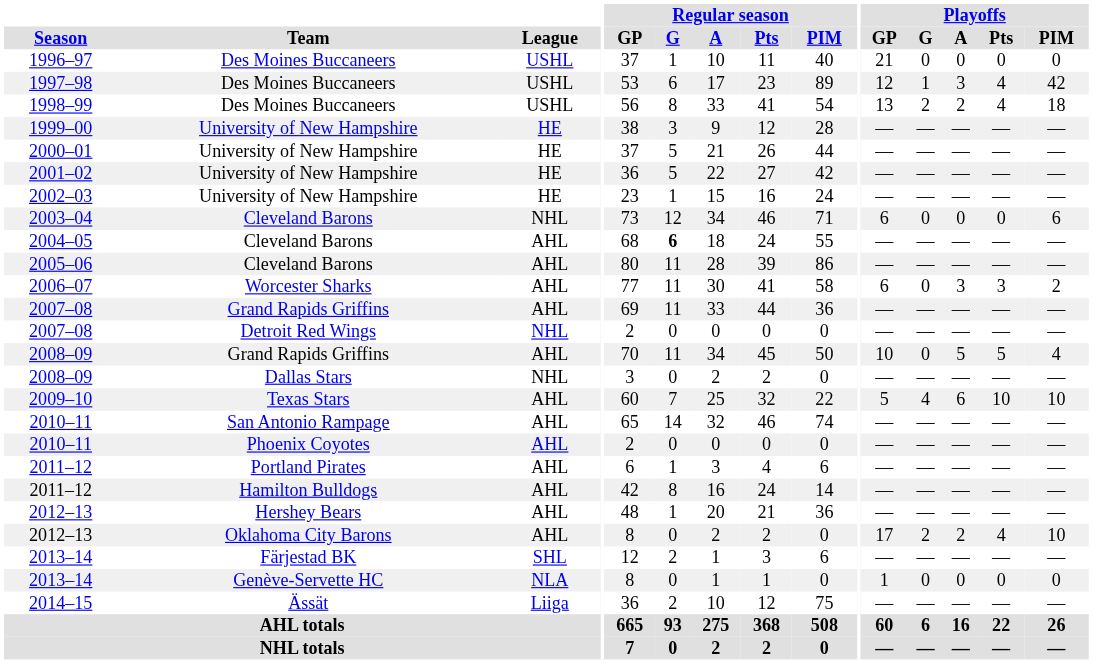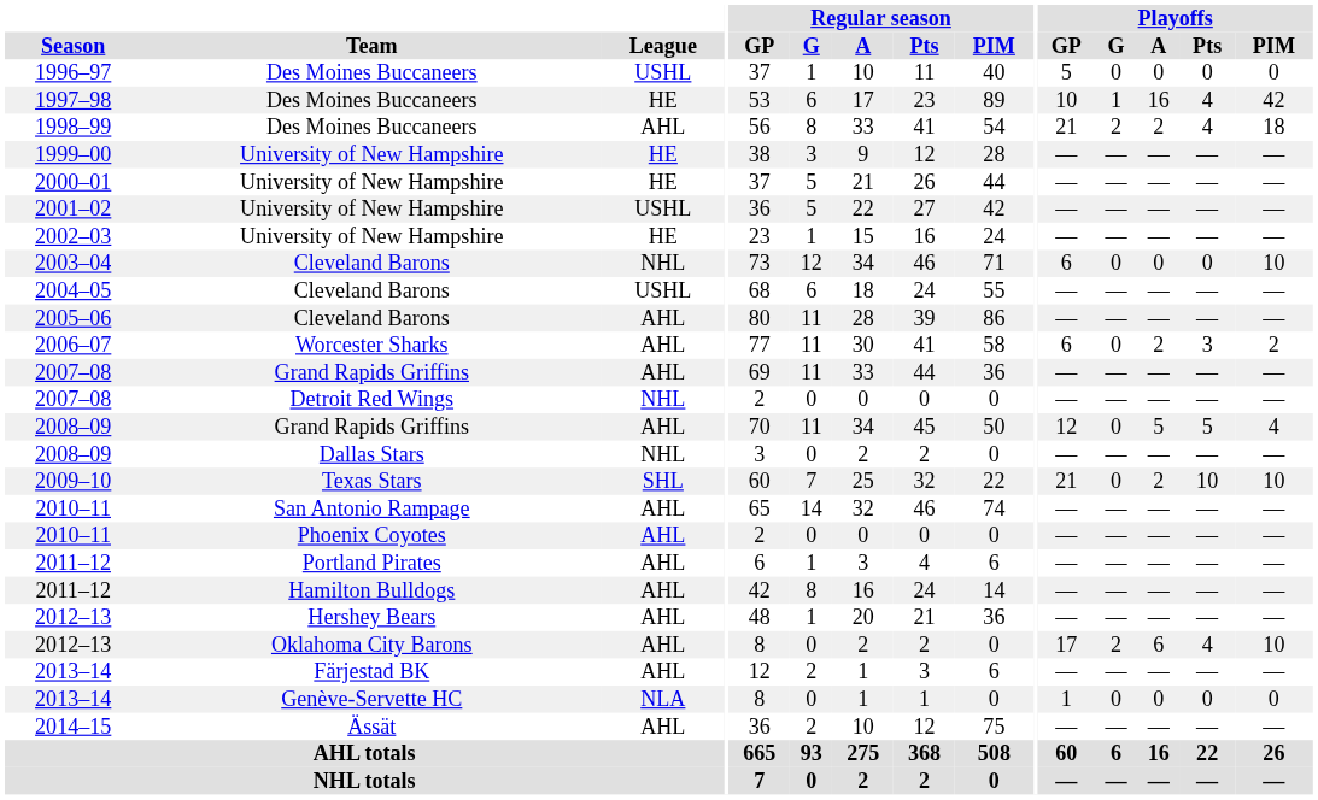 <table border="0" cellpadding="1" cellspacing="0" style="text-align:center; width:60em">
 <tr bgcolor="#e0e0e0">
 <th colspan="3" bgcolor="#ffffff"></th>
 <th rowspan="99" bgcolor="#ffffff"></th>
 <th colspan="5"><a href='#'>Regular season</a></th>
 <th rowspan="99" bgcolor="#ffffff"></th>
 <th colspan="5"><a href='#'>Playoffs</a></th>
 </tr>
 <tr bgcolor="#e0e0e0">
 <th><a href='#'>Season</a></th>
 <th>Team</th>
 <th>League</th>
 <th>GP</th>
 <th><a href='#'>G</a></th>
 <th><a href='#'>A</a></th>
 <th><a href='#'>Pts</a></th>
 <th><a href='#'>PIM</a></th>
 <th>GP</th>
 <th>G</th>
 <th>A</th>
 <th>Pts</th>
 <th>PIM</th>
 </tr>
 <tr align="center">
 <td><a href='#'>1996–97</a></td>
 <td><a href='#'>Des Moines Buccaneers</a></td>
 <td><a href='#'>USHL</a></td>
 <td>37</td>
 <td>1</td>
 <td>10</td>
 <td>11</td>
 <td>40</td>
-<td>21</td>
+<td>5</td>
 <td>0</td>
 <td>0</td>
 <td>0</td>
 <td>0</td>
 </tr>
 <tr align="center" bgcolor="#f0f0f0">
 <td><a href='#'>1997–98</a></td>
 <td>Des Moines Buccaneers</td>
-<td>USHL</td>
+<td>HE</td>
 <td>53</td>
 <td>6</td>
 <td>17</td>
 <td>23</td>
 <td>89</td>
-<td>12</td>
+<td>10</td>
 <td>1</td>
-<td>3</td>
+<td>16</td>
 <td>4</td>
 <td>42</td>
 </tr>
 <tr align="center">
 <td><a href='#'>1998–99</a></td>
 <td>Des Moines Buccaneers</td>
-<td>USHL</td>
+<td>AHL</td>
 <td>56</td>
 <td>8</td>
 <td>33</td>
 <td>41</td>
 <td>54</td>
-<td>13</td>
+<td>21</td>
 <td>2</td>
 <td>2</td>
 <td>4</td>
 <td>18</td>
 </tr>
 <tr align="center" bgcolor="#f0f0f0">
 <td><a href='#'>1999–00</a></td>
 <td><a href='#'>University of New Hampshire</a></td>
 <td><a href='#'>HE</a></td>
 <td>38</td>
 <td>3</td>
 <td>9</td>
 <td>12</td>
 <td>28</td>
 <td>—</td>
 <td>—</td>
 <td>—</td>
 <td>—</td>
 <td>—</td>
 </tr>
 <tr align="center">
 <td><a href='#'>2000–01</a></td>
 <td>University of New Hampshire</td>
 <td>HE</td>
 <td>37</td>
 <td>5</td>
 <td>21</td>
 <td>26</td>
 <td>44</td>
 <td>—</td>
 <td>—</td>
 <td>—</td>
 <td>—</td>
 <td>—</td>
 </tr>
 <tr align="center" bgcolor="#f0f0f0">
 <td><a href='#'>2001–02</a></td>
 <td>University of New Hampshire</td>
-<td>HE</td>
+<td>USHL</td>
 <td>36</td>
 <td>5</td>
 <td>22</td>
 <td>27</td>
 <td>42</td>
 <td>—</td>
 <td>—</td>
 <td>—</td>
 <td>—</td>
 <td>—</td>
 </tr>
 <tr align="center">
 <td><a href='#'>2002–03</a></td>
 <td>University of New Hampshire</td>
 <td>HE</td>
 <td>23</td>
 <td>1</td>
 <td>15</td>
 <td>16</td>
 <td>24</td>
 <td>—</td>
 <td>—</td>
 <td>—</td>
 <td>—</td>
 <td>—</td>
 </tr>
 <tr align="center" bgcolor="#f0f0f0">
 <td><a href='#'>2003–04</a></td>
 <td><a href='#'>Cleveland Barons</a></td>
 <td>NHL</td>
 <td>73</td>
 <td>12</td>
 <td>34</td>
 <td>46</td>
 <td>71</td>
 <td>6</td>
 <td>0</td>
 <td>0</td>
 <td>0</td>
-<td>6</td>
+<td>10</td>
 </tr>
 <tr align="center">
 <td><a href='#'>2004–05</a></td>
 <td>Cleveland Barons</td>
-<td>AHL</td>
+<td>USHL</td>
 <td>68</td>
-<td><strong>6</strong></td>
+<td>6</td>
 <td>18</td>
 <td>24</td>
 <td>55</td>
 <td>—</td>
 <td>—</td>
 <td>—</td>
 <td>—</td>
 <td>—</td>
 </tr>
 <tr align="center" bgcolor="#f0f0f0">
 <td><a href='#'>2005–06</a></td>
 <td>Cleveland Barons</td>
 <td>AHL</td>
 <td>80</td>
 <td>11</td>
 <td>28</td>
 <td>39</td>
 <td>86</td>
 <td>—</td>
 <td>—</td>
 <td>—</td>
 <td>—</td>
 <td>—</td>
 </tr>
 <tr align="center">
 <td><a href='#'>2006–07</a></td>
 <td><a href='#'>Worcester Sharks</a></td>
 <td>AHL</td>
 <td>77</td>
 <td>11</td>
 <td>30</td>
 <td>41</td>
 <td>58</td>
 <td>6</td>
 <td>0</td>
-<td>3</td>
+<td>2</td>
 <td>3</td>
 <td>2</td>
 </tr>
 <tr align="center" bgcolor="#f0f0f0">
 <td><a href='#'>2007–08</a></td>
 <td><a href='#'>Grand Rapids Griffins</a></td>
 <td>AHL</td>
 <td>69</td>
 <td>11</td>
 <td>33</td>
 <td>44</td>
 <td>36</td>
 <td>—</td>
 <td>—</td>
 <td>—</td>
 <td>—</td>
 <td>—</td>
 </tr>
 <tr align="center">
 <td><a href='#'>2007–08</a></td>
 <td><a href='#'>Detroit Red Wings</a></td>
 <td><a href='#'>NHL</a></td>
 <td>2</td>
 <td>0</td>
 <td>0</td>
 <td>0</td>
 <td>0</td>
 <td>—</td>
 <td>—</td>
 <td>—</td>
 <td>—</td>
 <td>—</td>
 </tr>
 <tr align="center" bgcolor="#f0f0f0">
 <td><a href='#'>2008–09</a></td>
 <td>Grand Rapids Griffins</td>
 <td>AHL</td>
 <td>70</td>
 <td>11</td>
 <td>34</td>
 <td>45</td>
 <td>50</td>
-<td>10</td>
+<td>12</td>
 <td>0</td>
 <td>5</td>
 <td>5</td>
 <td>4</td>
 </tr>
 <tr align="center">
 <td><a href='#'>2008–09</a></td>
 <td><a href='#'>Dallas Stars</a></td>
 <td>NHL</td>
 <td>3</td>
 <td>0</td>
 <td>2</td>
 <td>2</td>
 <td>0</td>
 <td>—</td>
 <td>—</td>
 <td>—</td>
 <td>—</td>
 <td>—</td>
 </tr>
 <tr align="center" bgcolor="#f0f0f0">
 <td><a href='#'>2009–10</a></td>
 <td><a href='#'>Texas Stars</a></td>
-<td>AHL</td>
+<td><a href='#'>SHL</a></td>
 <td>60</td>
 <td>7</td>
 <td>25</td>
 <td>32</td>
 <td>22</td>
-<td>5</td>
-<td>4</td>
-<td>6</td>
+<td>21</td>
+<td>0</td>
+<td>2</td>
 <td>10</td>
 <td>10</td>
 </tr>
 <tr align="center">
 <td><a href='#'>2010–11</a></td>
 <td><a href='#'>San Antonio Rampage</a></td>
 <td>AHL</td>
 <td>65</td>
 <td>14</td>
 <td>32</td>
 <td>46</td>
 <td>74</td>
 <td>—</td>
 <td>—</td>
 <td>—</td>
 <td>—</td>
 <td>—</td>
 </tr>
 <tr align="center" bgcolor="#f0f0f0">
 <td><a href='#'>2010–11</a></td>
 <td><a href='#'>Phoenix Coyotes</a></td>
 <td><a href='#'>AHL</a></td>
 <td>2</td>
 <td>0</td>
 <td>0</td>
 <td>0</td>
 <td>0</td>
 <td>—</td>
 <td>—</td>
 <td>—</td>
 <td>—</td>
 <td>—</td>
 </tr>
 <tr align="center">
 <td><a href='#'>2011–12</a></td>
 <td><a href='#'>Portland Pirates</a></td>
 <td>AHL</td>
 <td>6</td>
 <td>1</td>
 <td>3</td>
 <td>4</td>
 <td>6</td>
 <td>—</td>
 <td>—</td>
 <td>—</td>
 <td>—</td>
 <td>—</td>
 </tr>
 <tr align="center" bgcolor="#f0f0f0">
 <td>2011–12</td>
 <td><a href='#'>Hamilton Bulldogs</a></td>
 <td>AHL</td>
 <td>42</td>
 <td>8</td>
 <td>16</td>
 <td>24</td>
 <td>14</td>
 <td>—</td>
 <td>—</td>
 <td>—</td>
 <td>—</td>
 <td>—</td>
 </tr>
 <tr align="center">
 <td><a href='#'>2012–13</a></td>
 <td><a href='#'>Hershey Bears</a></td>
 <td>AHL</td>
 <td>48</td>
 <td>1</td>
 <td>20</td>
 <td>21</td>
 <td>36</td>
 <td>—</td>
 <td>—</td>
 <td>—</td>
 <td>—</td>
 <td>—</td>
 </tr>
 <tr align="center" bgcolor="#f0f0f0">
 <td>2012–13</td>
 <td><a href='#'>Oklahoma City Barons</a></td>
 <td>AHL</td>
 <td>8</td>
 <td>0</td>
 <td>2</td>
 <td>2</td>
 <td>0</td>
 <td>17</td>
 <td>2</td>
-<td>2</td>
+<td>6</td>
 <td>4</td>
 <td>10</td>
 </tr>
 <tr align="center">
 <td><a href='#'>2013–14</a></td>
 <td><a href='#'>Färjestad BK</a></td>
-<td><a href='#'>SHL</a></td>
+<td>AHL</td>
 <td>12</td>
 <td>2</td>
 <td>1</td>
 <td>3</td>
 <td>6</td>
 <td>—</td>
 <td>—</td>
 <td>—</td>
 <td>—</td>
 <td>—</td>
 </tr>
 <tr align="center" bgcolor="#f0f0f0">
 <td><a href='#'>2013–14</a></td>
 <td><a href='#'>Genève-Servette HC</a></td>
 <td><a href='#'>NLA</a></td>
 <td>8</td>
 <td>0</td>
 <td>1</td>
 <td>1</td>
 <td>0</td>
 <td>1</td>
 <td>0</td>
 <td>0</td>
 <td>0</td>
 <td>0</td>
 </tr>
 <tr align="center">
 <td><a href='#'>2014–15</a></td>
 <td><a href='#'>Ässät</a></td>
-<td><a href='#'>Liiga</a></td>
+<td>AHL</td>
 <td>36</td>
 <td>2</td>
 <td>10</td>
 <td>12</td>
 <td>75</td>
 <td>—</td>
 <td>—</td>
 <td>—</td>
 <td>—</td>
 <td>—</td>
 </tr>
 <tr align="center" bgcolor="#e0e0e0" style="font-weight:bold;">
 <td colspan="3">AHL totals</td>
 <td>665</td>
 <td>93</td>
 <td>275</td>
 <td>368</td>
 <td>508</td>
 <td>60</td>
 <td>6</td>
 <td>16</td>
 <td>22</td>
 <td>26</td>
 </tr>
 <tr align="center" bgcolor="#e0e0e0" style="font-weight:bold;">
 <td colspan="3">NHL totals</td>
 <td>7</td>
 <td>0</td>
 <td>2</td>
 <td>2</td>
 <td>0</td>
 <td>—</td>
 <td>—</td>
 <td>—</td>
 <td>—</td>
 <td>—</td>
 </tr>
 </table>
